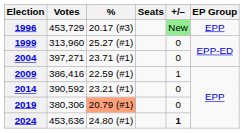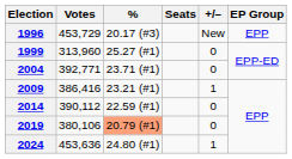 <table class="wikitable" style="text-align:center;">
 <tr>
 <th>Election</th>
 <th>Votes</th>
 <th>%</th>
 <th>Seats</th>
 <th>+/–</th>
 <th>EP Group</th>
 </tr>
 <tr>
 <th><a href='#'>1996</a></th>
 <td>453,729</td>
 <td>20.17 (#3)</td>
 <td></td>
-<td style="background: lightgreen;">New</td>
+<td>New</td>
 <td><a href='#'>EPP</a></td>
 </tr>
 <tr>
 <th><a href='#'>1999</a></th>
 <td>313,960</td>
 <td>25.27 (#1)</td>
 <td></td>
 <td> 0</td>
 <td rowspan=2><a href='#'>EPP-ED</a></td>
 </tr>
 <tr>
 <th><a href='#'>2004</a></th>
-<td>397,271</td>
+<td>392,771</td>
 <td>23.71 (#1)</td>
 <td></td>
 <td> 0</td>
 </tr>
 <tr>
 <th><a href='#'>2009</a></th>
 <td>386,416</td>
-<td>22.59 (#1)</td>
+<td>23.21 (#1)</td>
 <td></td>
 <td> 1</td>
 <td rowspan=4><a href='#'>EPP</a></td>
 </tr>
 <tr>
 <th><a href='#'>2014</a></th>
-<td>390,592</td>
-<td>23.21 (#1)</td>
+<td>390,112</td>
+<td>22.59 (#1)</td>
 <td></td>
 <td> 0</td>
 </tr>
 <tr>
 <th><a href='#'>2019</a></th>
-<td>380,306</td>
+<td>380,106</td>
 <td style="background: lightsalmon;">20.79 (#1)</td>
 <td></td>
 <td> 0</td>
 </tr>
 <tr>
 <th><a href='#'>2024</a></th>
 <td>453,636</td>
 <td>24.80 (#1)</td>
 <td></td>
-<td><strong> 1</strong></td>
+<td> 1</td>
 </tr>
 </table>
